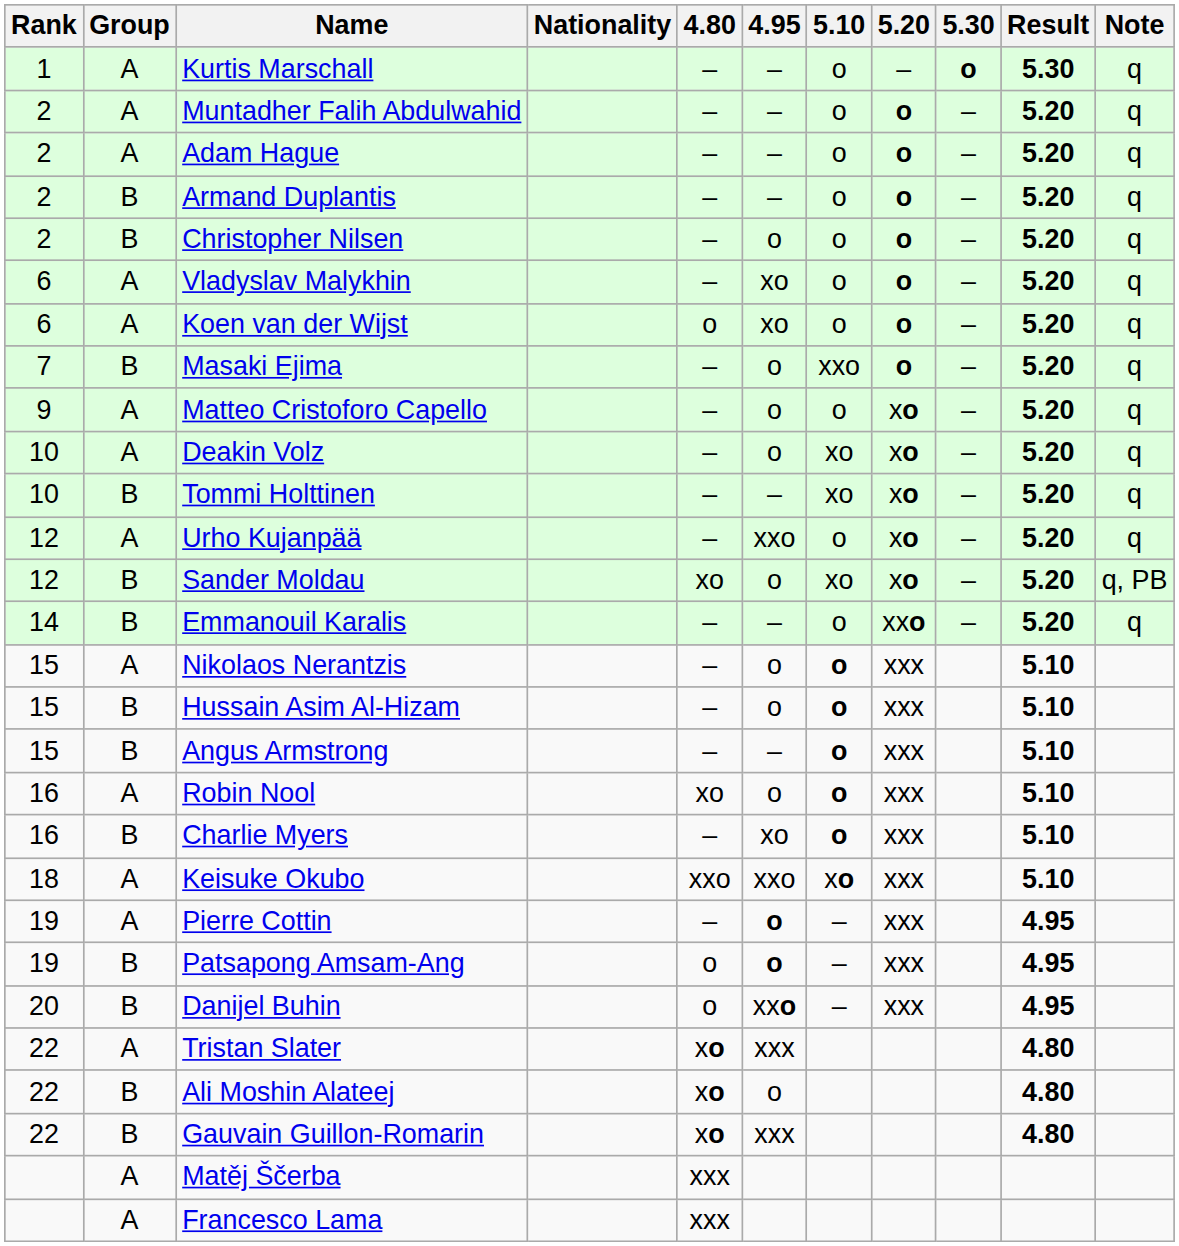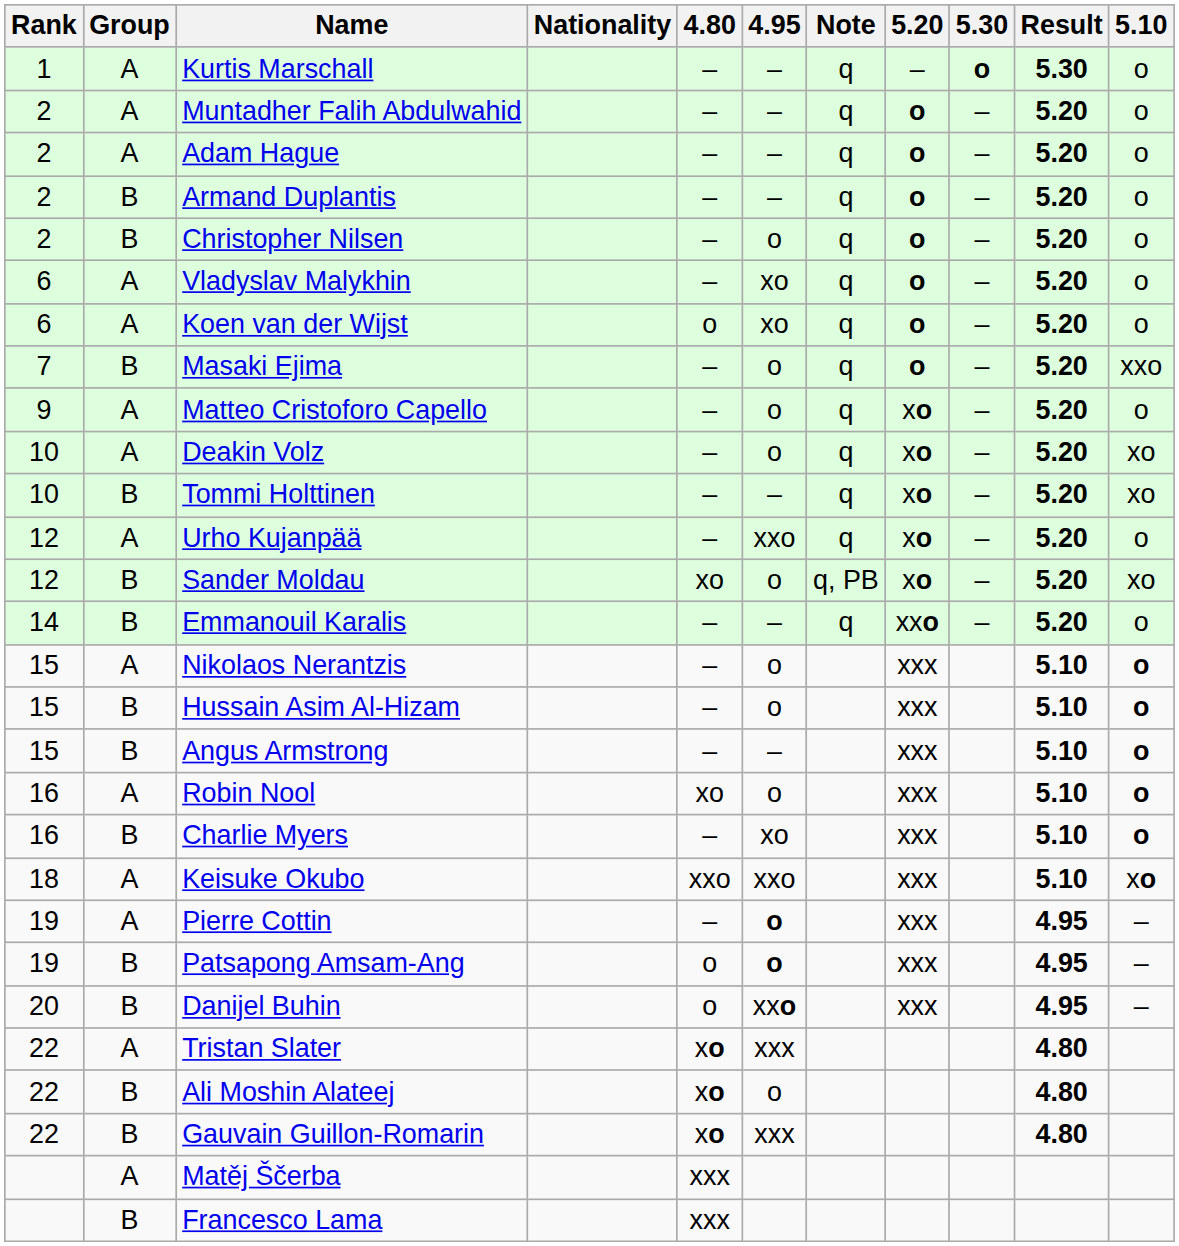 <table class="wikitable sortable" style="text-align:center">
 <tr>
 <th>Rank</th>
 <th>Group</th>
 <th>Name</th>
 <th>Nationality</th>
 <th>4.80</th>
 <th>4.95</th>
-<th>5.10</th>
+<th>Note</th>
 <th>5.20</th>
 <th>5.30</th>
 <th>Result</th>
-<th>Note</th>
+<th>5.10</th>
 </tr>
 <tr bgcolor=ddffdd>
 <td>1</td>
 <td>A</td>
 <td align=left><a href='#'>Kurtis Marschall</a></td>
 <td align=left></td>
 <td>–</td>
 <td>–</td>
-<td>o</td>
+<td>q</td>
 <td>–</td>
 <td><strong>o</strong></td>
 <td><strong>5.30</strong></td>
-<td>q</td>
+<td>o</td>
 </tr>
 <tr bgcolor=ddffdd>
 <td>2</td>
 <td>A</td>
 <td align=left><a href='#'>Muntadher Falih Abdulwahid</a></td>
 <td align=left></td>
 <td>–</td>
 <td>–</td>
-<td>o</td>
+<td>q</td>
 <td><strong>o</strong></td>
 <td>–</td>
 <td><strong>5.20</strong></td>
-<td>q</td>
+<td>o</td>
 </tr>
 <tr bgcolor=ddffdd>
 <td>2</td>
 <td>A</td>
 <td align=left><a href='#'>Adam Hague</a></td>
 <td align=left></td>
 <td>–</td>
 <td>–</td>
-<td>o</td>
+<td>q</td>
 <td><strong>o</strong></td>
 <td>–</td>
 <td><strong>5.20</strong></td>
-<td>q</td>
+<td>o</td>
 </tr>
 <tr bgcolor=ddffdd>
 <td>2</td>
 <td>B</td>
 <td align=left><a href='#'>Armand Duplantis</a></td>
 <td align=left></td>
 <td>–</td>
 <td>–</td>
-<td>o</td>
+<td>q</td>
 <td><strong>o</strong></td>
 <td>–</td>
 <td><strong>5.20</strong></td>
-<td>q</td>
+<td>o</td>
 </tr>
 <tr bgcolor=ddffdd>
 <td>2</td>
 <td>B</td>
 <td align=left><a href='#'>Christopher Nilsen</a></td>
 <td align=left></td>
 <td>–</td>
 <td>o</td>
-<td>o</td>
+<td>q</td>
 <td><strong>o</strong></td>
 <td>–</td>
 <td><strong>5.20</strong></td>
-<td>q</td>
+<td>o</td>
 </tr>
 <tr bgcolor=ddffdd>
 <td>6</td>
 <td>A</td>
 <td align=left><a href='#'>Vladyslav Malykhin</a></td>
 <td align=left></td>
 <td>–</td>
 <td>xo</td>
-<td>o</td>
+<td>q</td>
 <td><strong>o</strong></td>
 <td>–</td>
 <td><strong>5.20</strong></td>
-<td>q</td>
+<td>o</td>
 </tr>
 <tr bgcolor=ddffdd>
 <td>6</td>
 <td>A</td>
 <td align=left><a href='#'>Koen van der Wijst</a></td>
 <td align=left></td>
 <td>o</td>
 <td>xo</td>
-<td>o</td>
+<td>q</td>
 <td><strong>o</strong></td>
 <td>–</td>
 <td><strong>5.20</strong></td>
-<td>q</td>
+<td>o</td>
 </tr>
 <tr bgcolor=ddffdd>
 <td>7</td>
 <td>B</td>
 <td align=left><a href='#'>Masaki Ejima</a></td>
 <td align=left></td>
 <td>–</td>
 <td>o</td>
-<td>xxo</td>
+<td>q</td>
 <td><strong>o</strong></td>
 <td>–</td>
 <td><strong>5.20</strong></td>
-<td>q</td>
+<td>xxo</td>
 </tr>
 <tr bgcolor=ddffdd>
 <td>9</td>
 <td>A</td>
 <td align=left><a href='#'>Matteo Cristoforo Capello</a></td>
 <td align=left></td>
 <td>–</td>
 <td>o</td>
-<td>o</td>
+<td>q</td>
 <td>x<strong>o</strong></td>
 <td>–</td>
 <td><strong>5.20</strong></td>
-<td>q</td>
+<td>o</td>
 </tr>
 <tr bgcolor=ddffdd>
 <td>10</td>
 <td>A</td>
 <td align=left><a href='#'>Deakin Volz</a></td>
 <td align=left></td>
 <td>–</td>
 <td>o</td>
-<td>xo</td>
+<td>q</td>
 <td>x<strong>o</strong></td>
 <td>–</td>
 <td><strong>5.20</strong></td>
-<td>q</td>
+<td>xo</td>
 </tr>
 <tr bgcolor=ddffdd>
 <td>10</td>
 <td>B</td>
 <td align=left><a href='#'>Tommi Holttinen</a></td>
 <td align=left></td>
 <td>–</td>
 <td>–</td>
-<td>xo</td>
+<td>q</td>
 <td>x<strong>o</strong></td>
 <td>–</td>
 <td><strong>5.20</strong></td>
-<td>q</td>
+<td>xo</td>
 </tr>
 <tr bgcolor=ddffdd>
 <td>12</td>
 <td>A</td>
 <td align=left><a href='#'>Urho Kujanpää</a></td>
 <td align=left></td>
 <td>–</td>
 <td>xxo</td>
-<td>o</td>
+<td>q</td>
 <td>x<strong>o</strong></td>
 <td>–</td>
 <td><strong>5.20</strong></td>
-<td>q</td>
+<td>o</td>
 </tr>
 <tr bgcolor=ddffdd>
 <td>12</td>
 <td>B</td>
 <td align=left><a href='#'>Sander Moldau</a></td>
 <td align=left></td>
 <td>xo</td>
 <td>o</td>
-<td>xo</td>
+<td>q, PB</td>
 <td>x<strong>o</strong></td>
 <td>–</td>
 <td><strong>5.20</strong></td>
-<td>q, PB</td>
+<td>xo</td>
 </tr>
 <tr bgcolor=ddffdd>
 <td>14</td>
 <td>B</td>
 <td align=left><a href='#'>Emmanouil Karalis</a></td>
 <td align=left></td>
 <td>–</td>
 <td>–</td>
-<td>o</td>
+<td>q</td>
 <td>xx<strong>o</strong></td>
 <td>–</td>
 <td><strong>5.20</strong></td>
-<td>q</td>
+<td>o</td>
 </tr>
 <tr>
 <td>15</td>
 <td>A</td>
 <td align=left><a href='#'>Nikolaos Nerantzis</a></td>
 <td align=left></td>
 <td>–</td>
 <td>o</td>
-<td><strong>o</strong></td>
+<td></td>
 <td>xxx</td>
 <td></td>
 <td><strong>5.10</strong></td>
-<td></td>
+<td><strong>o</strong></td>
 </tr>
 <tr>
 <td>15</td>
 <td>B</td>
 <td align=left><a href='#'>Hussain Asim Al-Hizam</a></td>
 <td align=left></td>
 <td>–</td>
 <td>o</td>
-<td><strong>o</strong></td>
+<td></td>
 <td>xxx</td>
 <td></td>
 <td><strong>5.10</strong></td>
-<td></td>
+<td><strong>o</strong></td>
 </tr>
 <tr>
 <td>15</td>
 <td>B</td>
 <td align=left><a href='#'>Angus Armstrong</a></td>
 <td align=left></td>
 <td>–</td>
 <td>–</td>
-<td><strong>o</strong></td>
+<td></td>
 <td>xxx</td>
 <td></td>
 <td><strong>5.10</strong></td>
-<td></td>
+<td><strong>o</strong></td>
 </tr>
 <tr>
 <td>16</td>
 <td>A</td>
 <td align=left><a href='#'>Robin Nool</a></td>
 <td align=left></td>
 <td>xo</td>
 <td>o</td>
-<td><strong>o</strong></td>
+<td></td>
 <td>xxx</td>
 <td></td>
 <td><strong>5.10</strong></td>
-<td></td>
+<td><strong>o</strong></td>
 </tr>
 <tr>
 <td>16</td>
 <td>B</td>
 <td align=left><a href='#'>Charlie Myers</a></td>
 <td align=left></td>
 <td>–</td>
 <td>xo</td>
-<td><strong>o</strong></td>
+<td></td>
 <td>xxx</td>
 <td></td>
 <td><strong>5.10</strong></td>
-<td></td>
+<td><strong>o</strong></td>
 </tr>
 <tr>
 <td>18</td>
 <td>A</td>
 <td align=left><a href='#'>Keisuke Okubo</a></td>
 <td align=left></td>
 <td>xxo</td>
 <td>xxo</td>
-<td>x<strong>o</strong></td>
+<td></td>
 <td>xxx</td>
 <td></td>
 <td><strong>5.10</strong></td>
-<td></td>
+<td>x<strong>o</strong></td>
 </tr>
 <tr>
 <td>19</td>
 <td>A</td>
 <td align=left><a href='#'>Pierre Cottin</a></td>
 <td align=left></td>
 <td>–</td>
 <td><strong>o</strong></td>
-<td>–</td>
+<td></td>
 <td>xxx</td>
 <td></td>
 <td><strong>4.95</strong></td>
-<td></td>
+<td>–</td>
 </tr>
 <tr>
 <td>19</td>
 <td>B</td>
 <td align=left><a href='#'>Patsapong Amsam-Ang</a></td>
 <td align=left></td>
 <td>o</td>
 <td><strong>o</strong></td>
-<td>–</td>
+<td></td>
 <td>xxx</td>
 <td></td>
 <td><strong>4.95</strong></td>
-<td></td>
+<td>–</td>
 </tr>
 <tr>
 <td>20</td>
 <td>B</td>
 <td align=left><a href='#'>Danijel Buhin</a></td>
 <td align=left></td>
 <td>o</td>
 <td>xx<strong>o</strong></td>
-<td>–</td>
+<td></td>
 <td>xxx</td>
 <td></td>
 <td><strong>4.95</strong></td>
-<td></td>
+<td>–</td>
 </tr>
 <tr>
 <td>22</td>
 <td>A</td>
 <td align=left><a href='#'>Tristan Slater</a></td>
 <td align=left></td>
 <td>x<strong>o</strong></td>
 <td>xxx</td>
 <td></td>
 <td></td>
 <td></td>
 <td><strong>4.80</strong></td>
 <td></td>
 </tr>
 <tr>
 <td>22</td>
 <td>B</td>
 <td align=left><a href='#'>Ali Moshin Alateej</a></td>
 <td align=left></td>
 <td>x<strong>o</strong></td>
 <td>o</td>
 <td></td>
 <td></td>
 <td></td>
 <td><strong>4.80</strong></td>
 <td></td>
 </tr>
 <tr>
 <td>22</td>
 <td>B</td>
 <td align=left><a href='#'>Gauvain Guillon-Romarin</a></td>
 <td align=left></td>
 <td>x<strong>o</strong></td>
 <td>xxx</td>
 <td></td>
 <td></td>
 <td></td>
 <td><strong>4.80</strong></td>
 <td></td>
 </tr>
 <tr>
 <td></td>
 <td>A</td>
 <td align=left><a href='#'>Matěj Ščerba</a></td>
 <td align=left></td>
 <td>xxx</td>
 <td></td>
 <td></td>
 <td></td>
 <td></td>
 <td><strong></strong></td>
 <td></td>
 </tr>
 <tr>
 <td></td>
-<td>A</td>
+<td>B</td>
 <td align=left><a href='#'>Francesco Lama</a></td>
 <td align=left></td>
 <td>xxx</td>
 <td></td>
 <td></td>
 <td></td>
 <td></td>
 <td><strong></strong></td>
 <td></td>
 </tr>
 </table>
